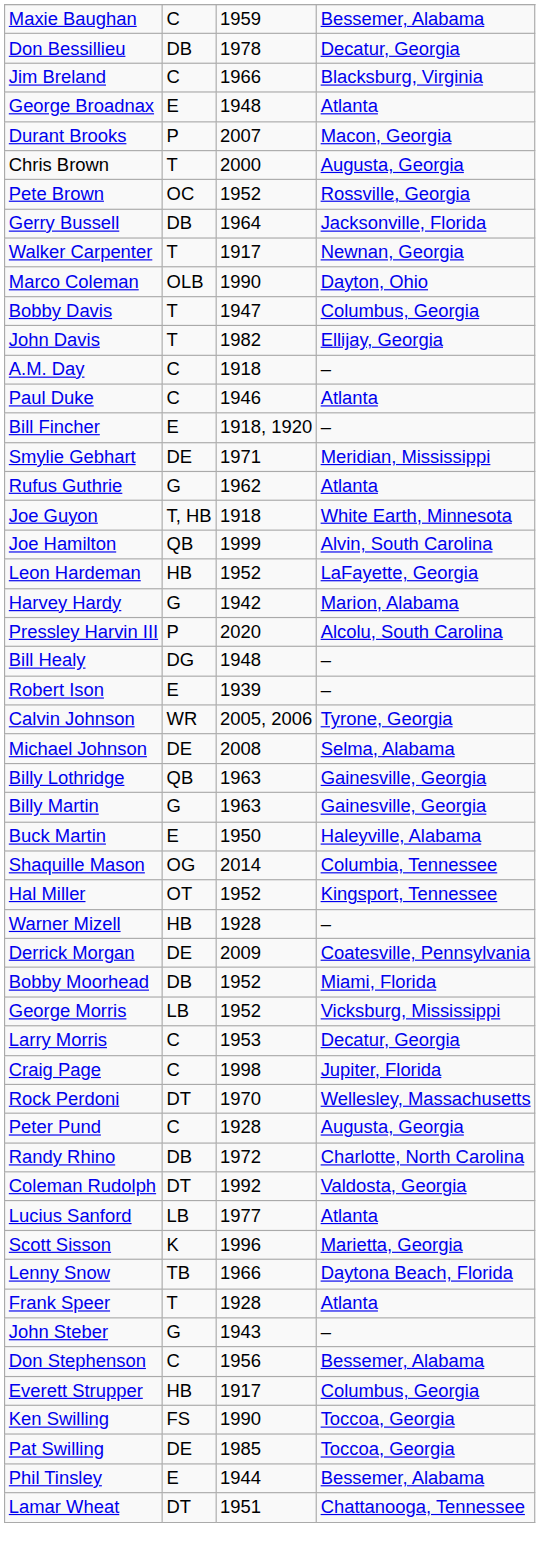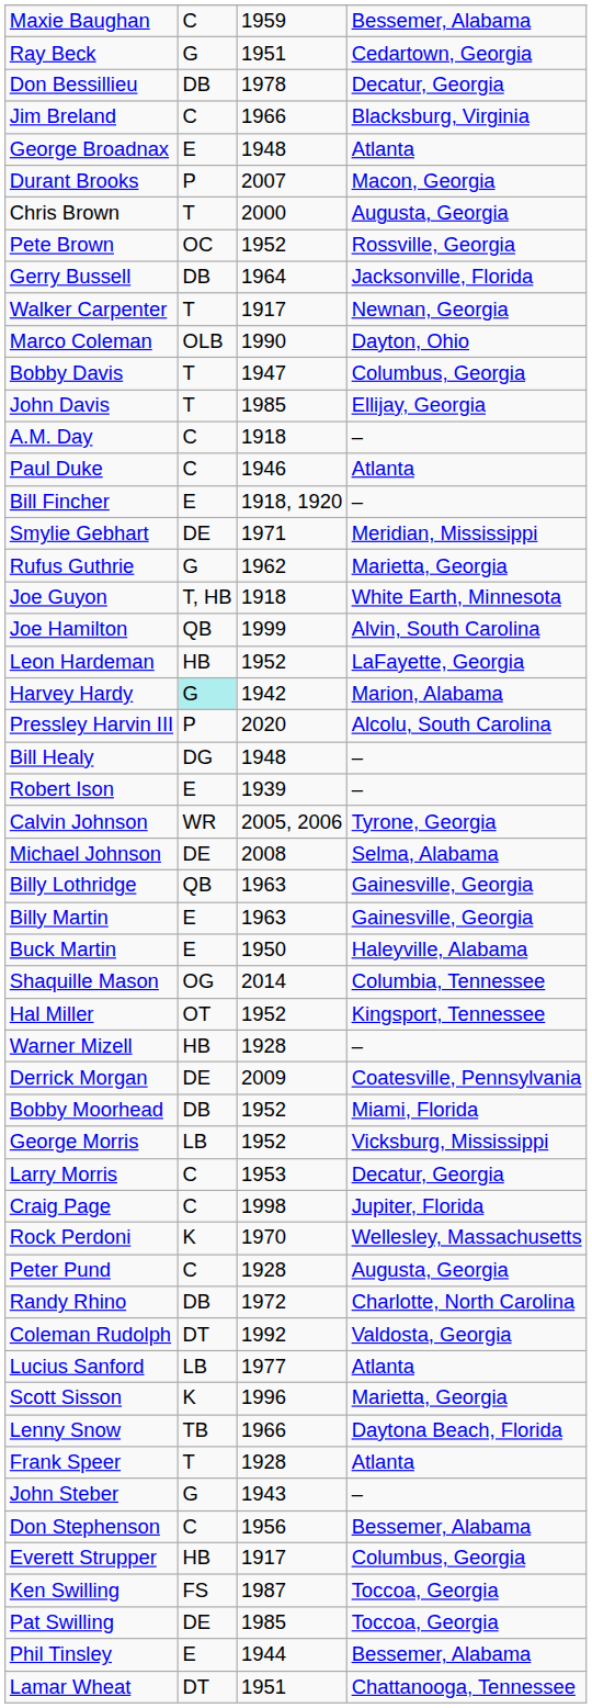 <table class="wikitable">
 <tr>
 </tr>
 <tr>
 <td><a href='#'>Maxie Baughan</a></td>
 <td>C</td>
 <td>1959</td>
 <td><a href='#'>Bessemer, Alabama</a></td>
+</tr>
+<tr>
+<td><a href='#'>Ray Beck</a></td>
+<td>G</td>
+<td>1951</td>
+<td><a href='#'>Cedartown, Georgia</a></td>
 </tr>
 <tr>
 <td><a href='#'>Don Bessillieu</a></td>
 <td>DB</td>
 <td>1978</td>
 <td><a href='#'>Decatur, Georgia</a></td>
 </tr>
 <tr>
 <td><a href='#'>Jim Breland</a></td>
 <td>C</td>
 <td>1966</td>
 <td><a href='#'>Blacksburg, Virginia</a></td>
 </tr>
 <tr>
 <td><a href='#'>George Broadnax</a></td>
 <td>E</td>
 <td>1948</td>
 <td><a href='#'>Atlanta</a></td>
 </tr>
 <tr>
 <td><a href='#'>Durant Brooks</a></td>
 <td>P</td>
 <td>2007</td>
 <td><a href='#'>Macon, Georgia</a></td>
 </tr>
 <tr>
 <td>Chris Brown</td>
 <td>T</td>
 <td>2000</td>
 <td><a href='#'>Augusta, Georgia</a></td>
 </tr>
 <tr>
 <td><a href='#'>Pete Brown</a></td>
 <td>OC</td>
 <td>1952</td>
 <td><a href='#'>Rossville, Georgia</a></td>
 </tr>
 <tr>
 <td><a href='#'>Gerry Bussell</a></td>
 <td>DB</td>
 <td>1964</td>
 <td><a href='#'>Jacksonville, Florida</a></td>
 </tr>
 <tr>
 <td><a href='#'>Walker Carpenter</a></td>
 <td>T</td>
 <td>1917</td>
 <td><a href='#'>Newnan, Georgia</a></td>
 </tr>
 <tr>
 <td><a href='#'>Marco Coleman</a></td>
 <td>OLB</td>
 <td>1990</td>
 <td><a href='#'>Dayton, Ohio</a></td>
 </tr>
 <tr>
 <td><a href='#'>Bobby Davis</a></td>
 <td>T</td>
 <td>1947</td>
 <td><a href='#'>Columbus, Georgia</a></td>
 </tr>
 <tr>
 <td><a href='#'>John Davis</a></td>
 <td>T</td>
-<td>1982</td>
+<td>1985</td>
 <td><a href='#'>Ellijay, Georgia</a></td>
 </tr>
 <tr>
 <td><a href='#'>A.M. Day</a></td>
 <td>C</td>
 <td>1918</td>
 <td>–</td>
 </tr>
 <tr>
 <td><a href='#'>Paul Duke</a></td>
 <td>C</td>
 <td>1946</td>
 <td><a href='#'>Atlanta</a></td>
 </tr>
 <tr>
 <td><a href='#'>Bill Fincher</a></td>
 <td>E</td>
 <td>1918, 1920</td>
 <td>–</td>
 </tr>
 <tr>
 <td><a href='#'>Smylie Gebhart</a></td>
 <td>DE</td>
 <td>1971</td>
 <td><a href='#'>Meridian, Mississippi</a></td>
 </tr>
 <tr>
 <td><a href='#'>Rufus Guthrie</a></td>
 <td>G</td>
 <td>1962</td>
-<td><a href='#'>Atlanta</a></td>
+<td><a href='#'>Marietta, Georgia</a></td>
 </tr>
 <tr>
 <td><a href='#'>Joe Guyon</a></td>
 <td>T, HB</td>
 <td>1918</td>
 <td><a href='#'>White Earth, Minnesota</a></td>
 </tr>
 <tr>
 <td><a href='#'>Joe Hamilton</a></td>
 <td>QB</td>
 <td>1999</td>
 <td><a href='#'>Alvin, South Carolina</a></td>
 </tr>
 <tr>
 <td><a href='#'>Leon Hardeman</a></td>
 <td>HB</td>
 <td>1952</td>
 <td><a href='#'>LaFayette, Georgia</a></td>
 </tr>
 <tr>
 <td><a href='#'>Harvey Hardy</a></td>
-<td>G</td>
+<td style="background: paleturquoise;">G</td>
 <td>1942</td>
 <td><a href='#'>Marion, Alabama</a></td>
 </tr>
 <tr>
 <td><a href='#'>Pressley Harvin III</a></td>
 <td>P</td>
 <td>2020</td>
 <td><a href='#'>Alcolu, South Carolina</a></td>
 </tr>
 <tr>
 <td><a href='#'>Bill Healy</a></td>
 <td>DG</td>
 <td>1948</td>
 <td>–</td>
 </tr>
 <tr>
 <td><a href='#'>Robert Ison</a></td>
 <td>E</td>
 <td>1939</td>
 <td>–</td>
 </tr>
 <tr>
 <td><a href='#'>Calvin Johnson</a></td>
 <td>WR</td>
 <td>2005, 2006</td>
 <td><a href='#'>Tyrone, Georgia</a></td>
 </tr>
 <tr>
 <td><a href='#'>Michael Johnson</a></td>
 <td>DE</td>
 <td>2008</td>
 <td><a href='#'>Selma, Alabama</a></td>
 </tr>
 <tr>
 <td><a href='#'>Billy Lothridge</a></td>
 <td>QB</td>
 <td>1963</td>
 <td><a href='#'>Gainesville, Georgia</a></td>
 </tr>
 <tr>
 <td><a href='#'>Billy Martin</a></td>
-<td>G</td>
+<td>E</td>
 <td>1963</td>
 <td><a href='#'>Gainesville, Georgia</a></td>
 </tr>
 <tr>
 <td><a href='#'>Buck Martin</a></td>
 <td>E</td>
 <td>1950</td>
 <td><a href='#'>Haleyville, Alabama</a></td>
 </tr>
 <tr>
 <td><a href='#'>Shaquille Mason</a></td>
 <td>OG</td>
 <td>2014</td>
 <td><a href='#'>Columbia, Tennessee</a></td>
 </tr>
 <tr>
 <td><a href='#'>Hal Miller</a></td>
 <td>OT</td>
 <td>1952</td>
 <td><a href='#'>Kingsport, Tennessee</a></td>
 </tr>
 <tr>
 <td><a href='#'>Warner Mizell</a></td>
 <td>HB</td>
 <td>1928</td>
 <td>–</td>
 </tr>
 <tr>
 <td><a href='#'>Derrick Morgan</a></td>
 <td>DE</td>
 <td>2009</td>
 <td><a href='#'>Coatesville, Pennsylvania</a></td>
 </tr>
 <tr>
 <td><a href='#'>Bobby Moorhead</a></td>
 <td>DB</td>
 <td>1952</td>
 <td><a href='#'>Miami, Florida</a></td>
 </tr>
 <tr>
 <td><a href='#'>George Morris</a></td>
 <td>LB</td>
 <td>1952</td>
 <td><a href='#'>Vicksburg, Mississippi</a></td>
 </tr>
 <tr>
 <td><a href='#'>Larry Morris</a></td>
 <td>C</td>
 <td>1953</td>
 <td><a href='#'>Decatur, Georgia</a></td>
 </tr>
 <tr>
 <td><a href='#'>Craig Page</a></td>
 <td>C</td>
 <td>1998</td>
 <td><a href='#'>Jupiter, Florida</a></td>
 </tr>
 <tr>
 <td><a href='#'>Rock Perdoni</a></td>
-<td>DT</td>
+<td>K</td>
 <td>1970</td>
 <td><a href='#'>Wellesley, Massachusetts</a></td>
 </tr>
 <tr>
 <td><a href='#'>Peter Pund</a></td>
 <td>C</td>
 <td>1928</td>
 <td><a href='#'>Augusta, Georgia</a></td>
 </tr>
 <tr>
 <td><a href='#'>Randy Rhino</a></td>
 <td>DB</td>
 <td>1972</td>
 <td><a href='#'>Charlotte, North Carolina</a></td>
 </tr>
 <tr>
 <td><a href='#'>Coleman Rudolph</a></td>
 <td>DT</td>
 <td>1992</td>
 <td><a href='#'>Valdosta, Georgia</a></td>
 </tr>
 <tr>
 <td><a href='#'>Lucius Sanford</a></td>
 <td>LB</td>
 <td>1977</td>
 <td><a href='#'>Atlanta</a></td>
 </tr>
 <tr>
 <td><a href='#'>Scott Sisson</a></td>
 <td>K</td>
 <td>1996</td>
 <td><a href='#'>Marietta, Georgia</a></td>
 </tr>
 <tr>
 <td><a href='#'>Lenny Snow</a></td>
 <td>TB</td>
 <td>1966</td>
 <td><a href='#'>Daytona Beach, Florida</a></td>
 </tr>
 <tr>
 <td><a href='#'>Frank Speer</a></td>
 <td>T</td>
 <td>1928</td>
 <td><a href='#'>Atlanta</a></td>
 </tr>
 <tr>
 <td><a href='#'>John Steber</a></td>
 <td>G</td>
 <td>1943</td>
 <td>–</td>
 </tr>
 <tr>
 <td><a href='#'>Don Stephenson</a></td>
 <td>C</td>
 <td>1956</td>
 <td><a href='#'>Bessemer, Alabama</a></td>
 </tr>
 <tr>
 <td><a href='#'>Everett Strupper</a></td>
 <td>HB</td>
 <td>1917</td>
 <td><a href='#'>Columbus, Georgia</a></td>
 </tr>
 <tr>
 <td><a href='#'>Ken Swilling</a></td>
 <td>FS</td>
-<td>1990</td>
+<td>1987</td>
 <td><a href='#'>Toccoa, Georgia</a></td>
 </tr>
 <tr>
 <td><a href='#'>Pat Swilling</a></td>
 <td>DE</td>
 <td>1985</td>
 <td><a href='#'>Toccoa, Georgia</a></td>
 </tr>
 <tr>
 <td><a href='#'>Phil Tinsley</a></td>
 <td>E</td>
 <td>1944</td>
 <td><a href='#'>Bessemer, Alabama</a></td>
 </tr>
 <tr>
 <td><a href='#'>Lamar Wheat</a></td>
 <td>DT</td>
 <td>1951</td>
 <td><a href='#'>Chattanooga, Tennessee</a></td>
 </tr>
 </table>
